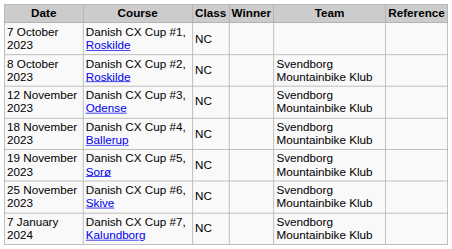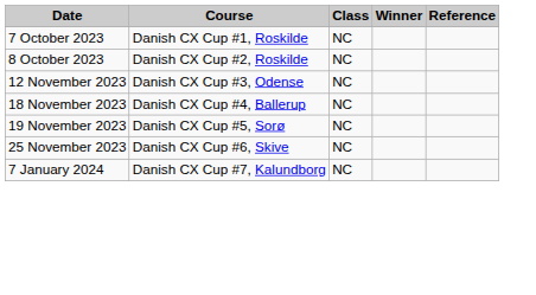 <table class="wikitable sortable alternance ">
 <tr>
 <th scope="col" style="background-color:#CCCCCC;">Date</th>
 <th scope="col" style="background-color:#CCCCCC;">Course</th>
 <th scope="col" style="background-color:#CCCCCC;">Class</th>
 <th scope="col" style="background-color:#CCCCCC;">Winner</th>
-<th scope="col" style="background-color:#CCCCCC;">Team</th>
 <th scope="col" style="background-color:#CCCCCC;">Reference</th>
 </tr>
 <tr>
 <td>7 October 2023</td>
 <td> Danish CX Cup #1, <a href='#'>Roskilde</a></td>
 <td>NC</td>
 <td></td>
 <td></td>
-<td></td>
 </tr>
 <tr>
 <td>8 October 2023</td>
 <td> Danish CX Cup #2, <a href='#'>Roskilde</a></td>
 <td>NC</td>
 <td></td>
-<td>Svendborg Mountainbike Klub</td>
 <td></td>
 </tr>
 <tr>
 <td>12 November 2023</td>
 <td> Danish CX Cup #3, <a href='#'>Odense</a></td>
 <td>NC</td>
 <td></td>
-<td>Svendborg Mountainbike Klub</td>
 <td></td>
 </tr>
 <tr>
 <td>18 November 2023</td>
 <td> Danish CX Cup #4, <a href='#'>Ballerup</a></td>
 <td>NC</td>
 <td></td>
-<td>Svendborg Mountainbike Klub</td>
 <td></td>
 </tr>
 <tr>
 <td>19 November 2023</td>
 <td> Danish CX Cup #5, <a href='#'>Sorø</a></td>
 <td>NC</td>
 <td></td>
-<td>Svendborg Mountainbike Klub</td>
 <td></td>
 </tr>
 <tr>
 <td>25 November 2023</td>
 <td> Danish CX Cup #6, <a href='#'>Skive</a></td>
 <td>NC</td>
 <td></td>
-<td>Svendborg Mountainbike Klub</td>
 <td></td>
 </tr>
 <tr>
 <td>7 January 2024</td>
 <td> Danish CX Cup #7, <a href='#'>Kalundborg</a></td>
 <td>NC</td>
 <td></td>
-<td>Svendborg Mountainbike Klub</td>
 <td></td>
 </tr>
 </table>
